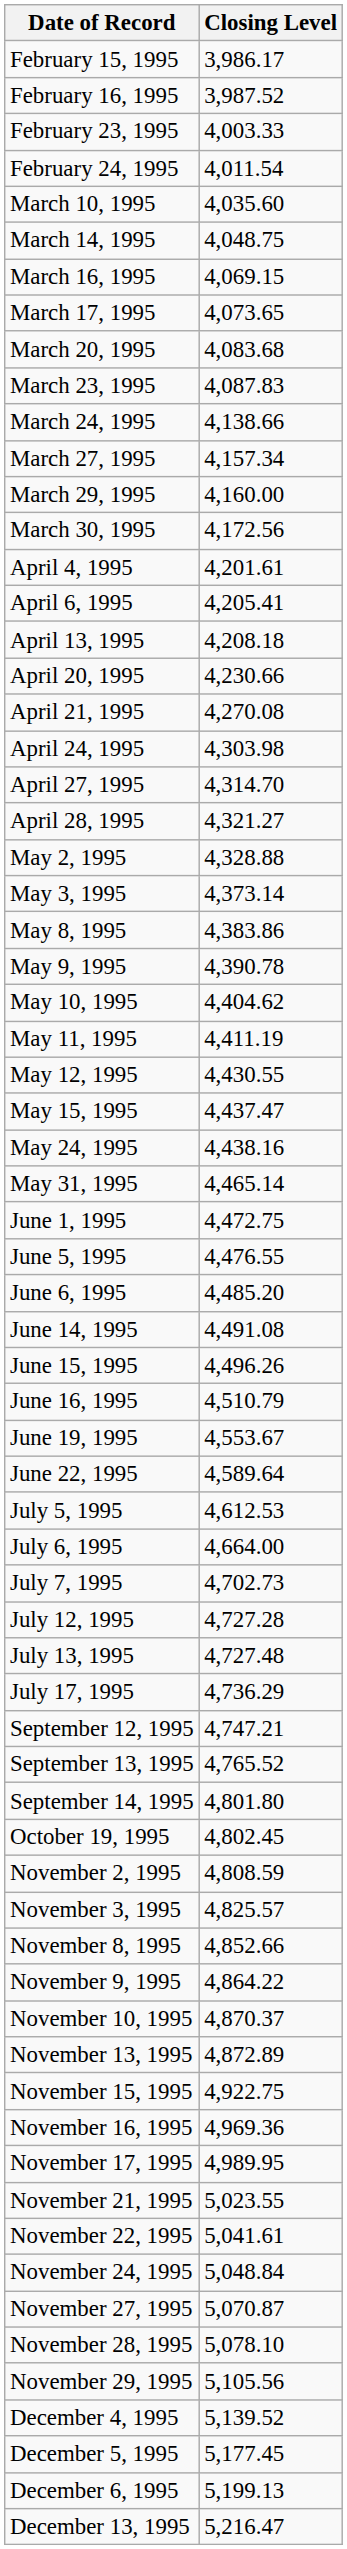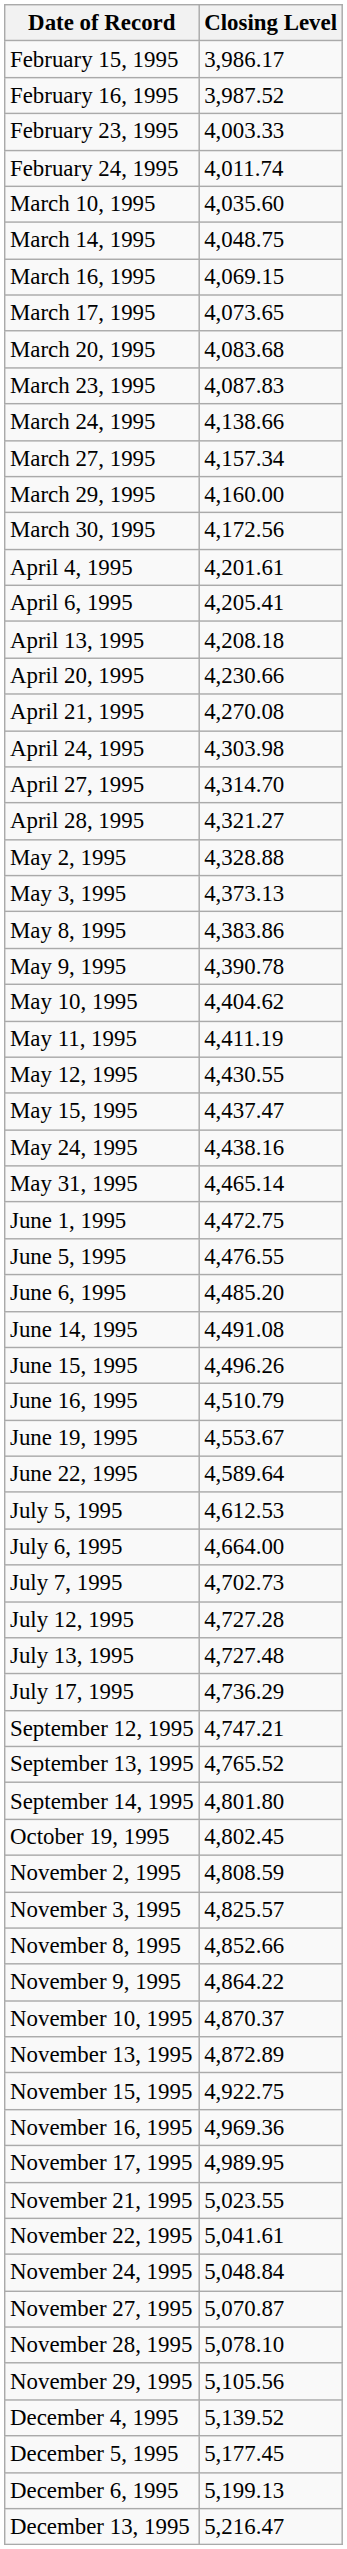 <table class="wikitable">
 <tr>
 <th>Date of Record</th>
 <th>Closing Level</th>
 </tr>
 <tr>
 <td>February 15, 1995</td>
 <td>3,986.17</td>
 </tr>
 <tr>
 <td>February 16, 1995</td>
 <td>3,987.52</td>
 </tr>
 <tr>
 <td>February 23, 1995</td>
 <td>4,003.33</td>
 </tr>
 <tr>
 <td>February 24, 1995</td>
-<td>4,011.54</td>
+<td>4,011.74</td>
 </tr>
 <tr>
 <td>March 10, 1995</td>
 <td>4,035.60</td>
 </tr>
 <tr>
 <td>March 14, 1995</td>
 <td>4,048.75</td>
 </tr>
 <tr>
 <td>March 16, 1995</td>
 <td>4,069.15</td>
 </tr>
 <tr>
 <td>March 17, 1995</td>
 <td>4,073.65</td>
 </tr>
 <tr>
 <td>March 20, 1995</td>
 <td>4,083.68</td>
 </tr>
 <tr>
 <td>March 23, 1995</td>
 <td>4,087.83</td>
 </tr>
 <tr>
 <td>March 24, 1995</td>
 <td>4,138.66</td>
 </tr>
 <tr>
 <td>March 27, 1995</td>
 <td>4,157.34</td>
 </tr>
 <tr>
 <td>March 29, 1995</td>
 <td>4,160.00</td>
 </tr>
 <tr>
 <td>March 30, 1995</td>
 <td>4,172.56</td>
 </tr>
 <tr>
 <td>April 4, 1995</td>
 <td>4,201.61</td>
 </tr>
 <tr>
 <td>April 6, 1995</td>
 <td>4,205.41</td>
 </tr>
 <tr>
 <td>April 13, 1995</td>
 <td>4,208.18</td>
 </tr>
 <tr>
 <td>April 20, 1995</td>
 <td>4,230.66</td>
 </tr>
 <tr>
 <td>April 21, 1995</td>
 <td>4,270.08</td>
 </tr>
 <tr>
 <td>April 24, 1995</td>
 <td>4,303.98</td>
 </tr>
 <tr>
 <td>April 27, 1995</td>
 <td>4,314.70</td>
 </tr>
 <tr>
 <td>April 28, 1995</td>
 <td>4,321.27</td>
 </tr>
 <tr>
 <td>May 2, 1995</td>
 <td>4,328.88</td>
 </tr>
 <tr>
 <td>May 3, 1995</td>
-<td>4,373.14</td>
+<td>4,373.13</td>
 </tr>
 <tr>
 <td>May 8, 1995</td>
 <td>4,383.86</td>
 </tr>
 <tr>
 <td>May 9, 1995</td>
 <td>4,390.78</td>
 </tr>
 <tr>
 <td>May 10, 1995</td>
 <td>4,404.62</td>
 </tr>
 <tr>
 <td>May 11, 1995</td>
 <td>4,411.19</td>
 </tr>
 <tr>
 <td>May 12, 1995</td>
 <td>4,430.55</td>
 </tr>
 <tr>
 <td>May 15, 1995</td>
 <td>4,437.47</td>
 </tr>
 <tr>
 <td>May 24, 1995</td>
 <td>4,438.16</td>
 </tr>
 <tr>
 <td>May 31, 1995</td>
 <td>4,465.14</td>
 </tr>
 <tr>
 <td>June 1, 1995</td>
 <td>4,472.75</td>
 </tr>
 <tr>
 <td>June 5, 1995</td>
 <td>4,476.55</td>
 </tr>
 <tr>
 <td>June 6, 1995</td>
 <td>4,485.20</td>
 </tr>
 <tr>
 <td>June 14, 1995</td>
 <td>4,491.08</td>
 </tr>
 <tr>
 <td>June 15, 1995</td>
 <td>4,496.26</td>
 </tr>
 <tr>
 <td>June 16, 1995</td>
 <td>4,510.79</td>
 </tr>
 <tr>
 <td>June 19, 1995</td>
 <td>4,553.67</td>
 </tr>
 <tr>
 <td>June 22, 1995</td>
 <td>4,589.64</td>
 </tr>
 <tr>
 <td>July 5, 1995</td>
 <td>4,612.53</td>
 </tr>
 <tr>
 <td>July 6, 1995</td>
 <td>4,664.00</td>
 </tr>
 <tr>
 <td>July 7, 1995</td>
 <td>4,702.73</td>
 </tr>
 <tr>
 <td>July 12, 1995</td>
 <td>4,727.28</td>
 </tr>
 <tr>
 <td>July 13, 1995</td>
 <td>4,727.48</td>
 </tr>
 <tr>
 <td>July 17, 1995</td>
 <td>4,736.29</td>
 </tr>
 <tr>
 <td>September 12, 1995</td>
 <td>4,747.21</td>
 </tr>
 <tr>
 <td>September 13, 1995</td>
 <td>4,765.52</td>
 </tr>
 <tr>
 <td>September 14, 1995</td>
 <td>4,801.80</td>
 </tr>
 <tr>
 <td>October 19, 1995</td>
 <td>4,802.45</td>
 </tr>
 <tr>
 <td>November 2, 1995</td>
 <td>4,808.59</td>
 </tr>
 <tr>
 <td>November 3, 1995</td>
 <td>4,825.57</td>
 </tr>
 <tr>
 <td>November 8, 1995</td>
 <td>4,852.66</td>
 </tr>
 <tr>
 <td>November 9, 1995</td>
 <td>4,864.22</td>
 </tr>
 <tr>
 <td>November 10, 1995</td>
 <td>4,870.37</td>
 </tr>
 <tr>
 <td>November 13, 1995</td>
 <td>4,872.89</td>
 </tr>
 <tr>
 <td>November 15, 1995</td>
 <td>4,922.75</td>
 </tr>
 <tr>
 <td>November 16, 1995</td>
 <td>4,969.36</td>
 </tr>
 <tr>
 <td>November 17, 1995</td>
 <td>4,989.95</td>
 </tr>
 <tr>
 <td>November 21, 1995</td>
 <td>5,023.55</td>
 </tr>
 <tr>
 <td>November 22, 1995</td>
 <td>5,041.61</td>
 </tr>
 <tr>
 <td>November 24, 1995</td>
 <td>5,048.84</td>
 </tr>
 <tr>
 <td>November 27, 1995</td>
 <td>5,070.87</td>
 </tr>
 <tr>
 <td>November 28, 1995</td>
 <td>5,078.10</td>
 </tr>
 <tr>
 <td>November 29, 1995</td>
 <td>5,105.56</td>
 </tr>
 <tr>
 <td>December 4, 1995</td>
 <td>5,139.52</td>
 </tr>
 <tr>
 <td>December 5, 1995</td>
 <td>5,177.45</td>
 </tr>
 <tr>
 <td>December 6, 1995</td>
 <td>5,199.13</td>
 </tr>
 <tr>
 <td>December 13, 1995</td>
 <td>5,216.47</td>
 </tr>
 </table>
